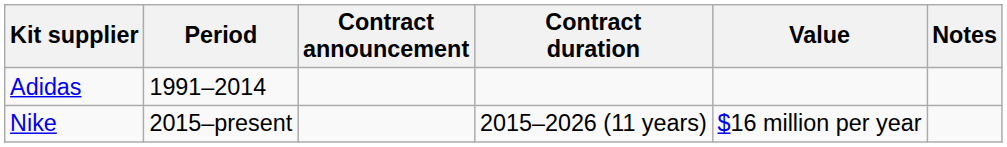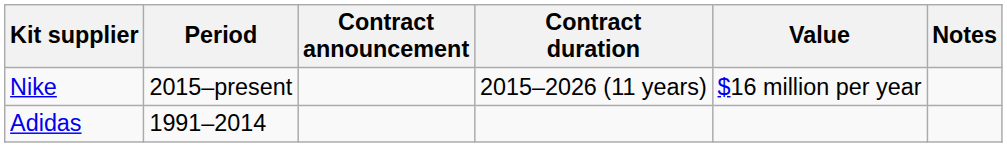 <table class="wikitable" style="text-align: left">
 <tr>
 <th>Kit supplier</th>
 <th>Period</th>
 <th>Contract<br>announcement</th>
 <th>Contract<br>duration</th>
 <th>Value</th>
 <th>Notes</th>
 </tr>
 <tr>
+<td> <a href='#'>Nike</a></td>
+<td>2015–present</td>
+<td></td>
+<td>2015–2026 (11 years)</td>
+<td><a href='#'>$</a>16 million per year</td>
+<td></td>
+</tr>
+<tr>
 <td> <a href='#'>Adidas</a></td>
 <td>1991–2014</td>
 <td></td>
 <td></td>
 <td></td>
 <td></td>
 </tr>
-<tr>
-<td> <a href='#'>Nike</a></td>
-<td>2015–present</td>
-<td></td>
-<td>2015–2026 (11 years)</td>
-<td><a href='#'>$</a>16 million per year</td>
-<td></td>
-</tr>
 </table>
